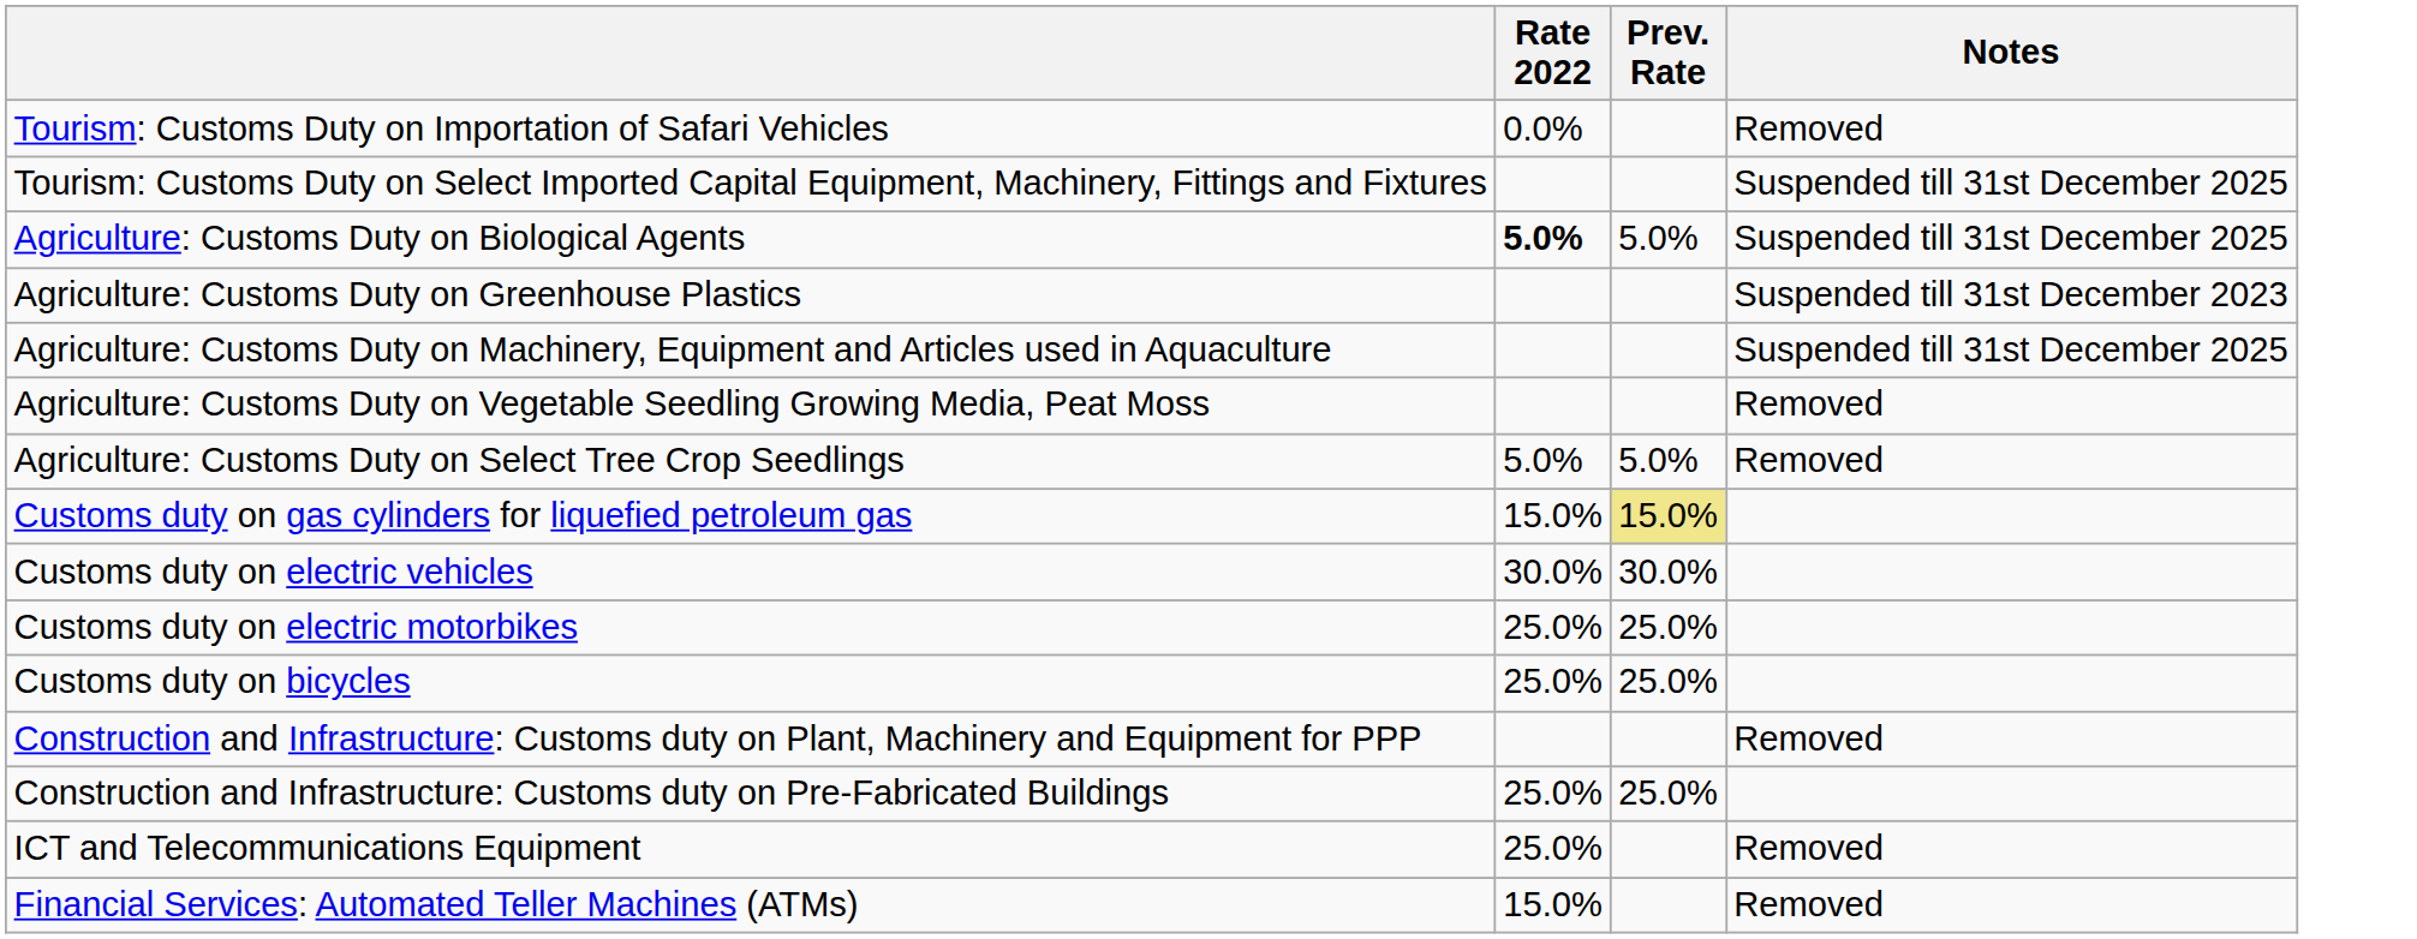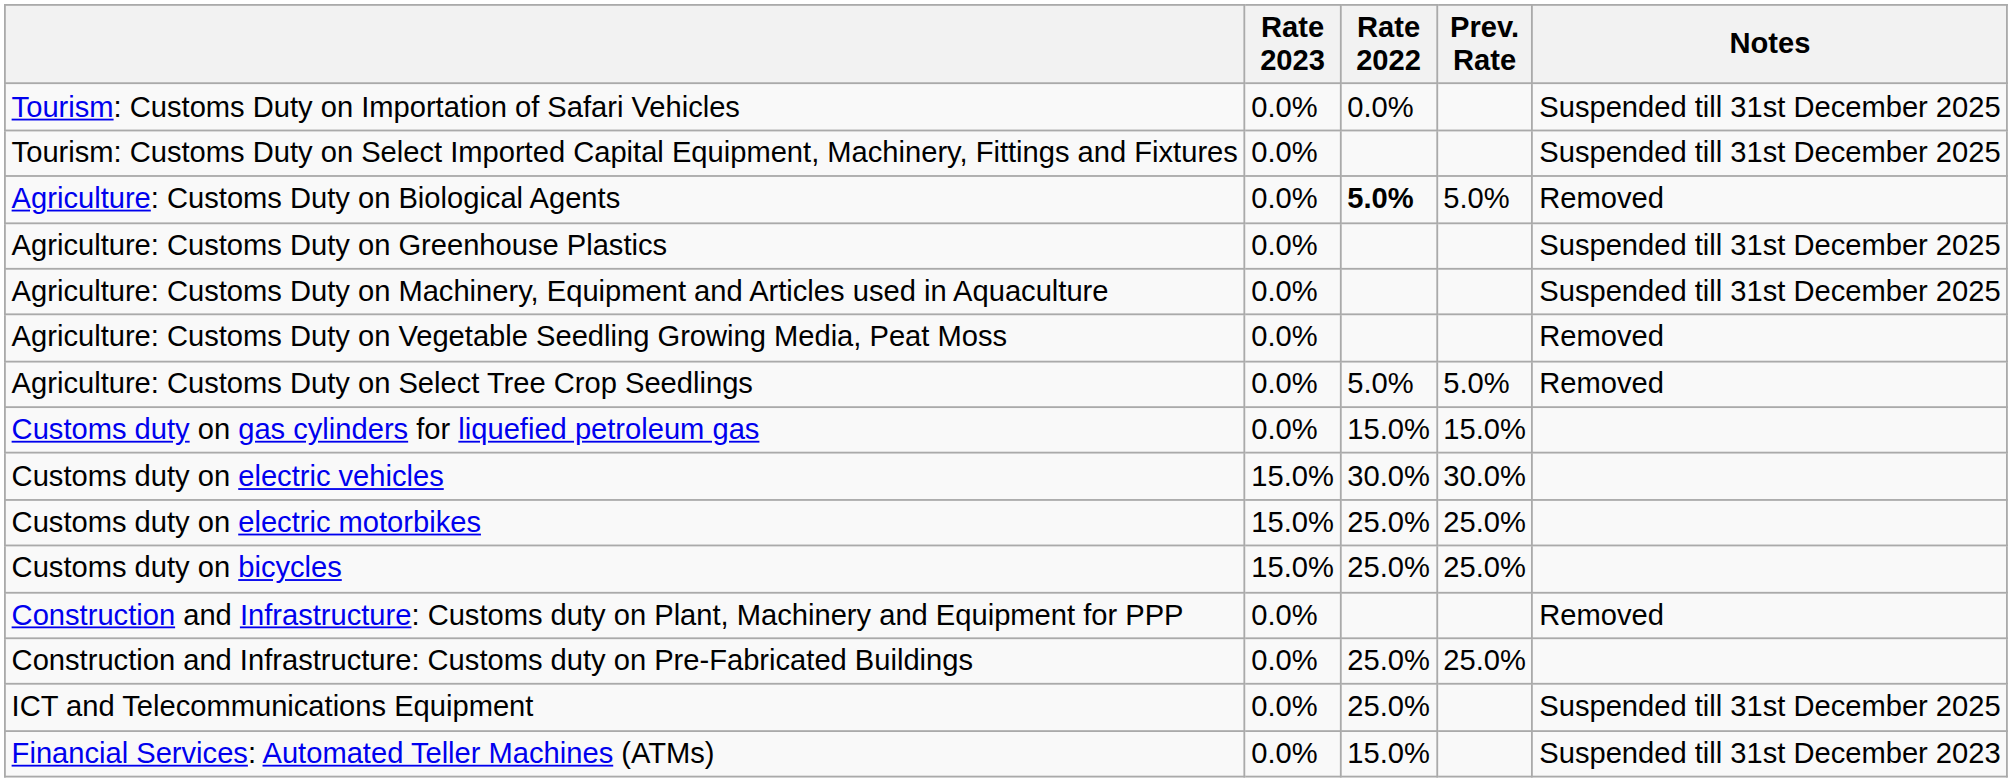 <table class="wikitable">
 <tr>
 <th></th>
+<th>Rate<br>2023</th>
 <th>Rate<br>2022</th>
 <th>Prev.<br>Rate</th>
 <th>Notes</th>
 </tr>
 <tr>
 <td><a href='#'>Tourism</a>: Customs Duty on Importation of Safari Vehicles</td>
 <td>0.0%</td>
+<td>0.0%</td>
 <td></td>
-<td>Removed</td>
+<td>Suspended till 31st December 2025</td>
 </tr>
 <tr>
 <td>Tourism: Customs Duty on Select Imported Capital Equipment, Machinery, Fittings and Fixtures</td>
+<td>0.0%</td>
 <td></td>
 <td></td>
 <td>Suspended till 31st December 2025</td>
 </tr>
 <tr>
 <td><a href='#'>Agriculture</a>: Customs Duty on Biological Agents</td>
+<td>0.0%</td>
 <td><strong>5.0%</strong></td>
 <td>5.0%</td>
+<td>Removed</td>
+</tr>
+<tr>
+<td>Agriculture: Customs Duty on Greenhouse Plastics</td>
+<td>0.0%</td>
+<td></td>
+<td></td>
 <td>Suspended till 31st December 2025</td>
 </tr>
 <tr>
-<td>Agriculture: Customs Duty on Greenhouse Plastics</td>
-<td></td>
-<td></td>
-<td>Suspended till 31st December 2023</td>
-</tr>
-<tr>
 <td>Agriculture: Customs Duty on Machinery, Equipment and Articles used in Aquaculture</td>
+<td>0.0%</td>
 <td></td>
 <td></td>
 <td>Suspended till 31st December 2025</td>
 </tr>
 <tr>
 <td>Agriculture: Customs Duty on Vegetable Seedling Growing Media, Peat Moss</td>
+<td>0.0%</td>
 <td></td>
 <td></td>
 <td>Removed</td>
 </tr>
 <tr>
 <td>Agriculture: Customs Duty on Select Tree Crop Seedlings</td>
+<td>0.0%</td>
 <td>5.0%</td>
 <td>5.0%</td>
 <td>Removed</td>
 </tr>
 <tr>
 <td><a href='#'>Customs duty</a> on <a href='#'>gas cylinders</a> for <a href='#'>liquefied petroleum gas</a></td>
+<td>0.0%</td>
 <td>15.0%</td>
-<td style="background: khaki;">15.0%</td>
+<td>15.0%</td>
 <td></td>
 </tr>
 <tr>
 <td>Customs duty on <a href='#'>electric vehicles</a></td>
+<td>15.0%</td>
 <td>30.0%</td>
 <td>30.0%</td>
 <td></td>
 </tr>
 <tr>
 <td>Customs duty on <a href='#'>electric motorbikes</a></td>
+<td>15.0%</td>
 <td>25.0%</td>
 <td>25.0%</td>
 <td></td>
 </tr>
 <tr>
 <td>Customs duty on <a href='#'>bicycles</a></td>
+<td>15.0%</td>
 <td>25.0%</td>
 <td>25.0%</td>
 <td></td>
 </tr>
 <tr>
 <td><a href='#'>Construction</a> and <a href='#'>Infrastructure</a>: Customs duty on Plant, Machinery and Equipment for PPP</td>
+<td>0.0%</td>
 <td></td>
 <td></td>
 <td>Removed</td>
 </tr>
 <tr>
 <td>Construction and Infrastructure: Customs duty on Pre-Fabricated Buildings</td>
+<td>0.0%</td>
 <td>25.0%</td>
 <td>25.0%</td>
 <td></td>
 </tr>
 <tr>
 <td>ICT and Telecommunications Equipment</td>
+<td>0.0%</td>
 <td>25.0%</td>
 <td></td>
-<td>Removed</td>
+<td>Suspended till 31st December 2025</td>
 </tr>
 <tr>
 <td><a href='#'>Financial Services</a>: <a href='#'>Automated Teller Machines</a> (ATMs)</td>
+<td>0.0%</td>
 <td>15.0%</td>
 <td></td>
-<td>Removed</td>
+<td>Suspended till 31st December 2023</td>
 </tr>
 </table>
